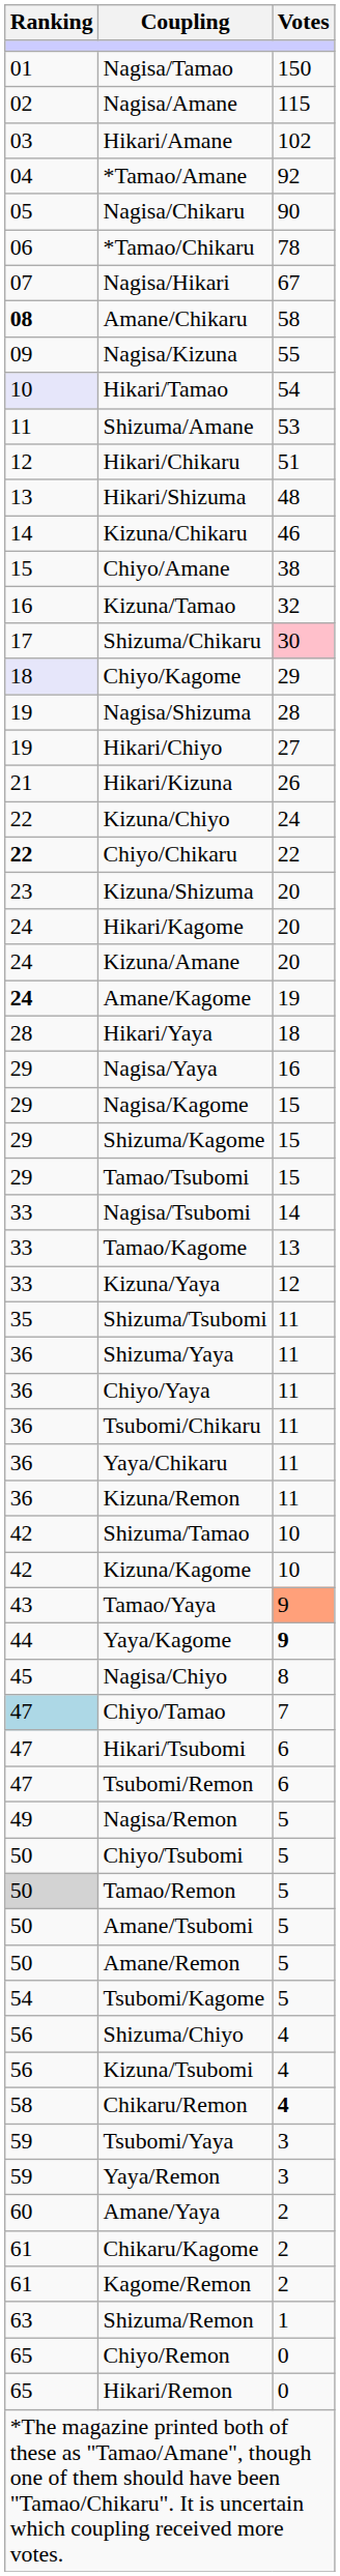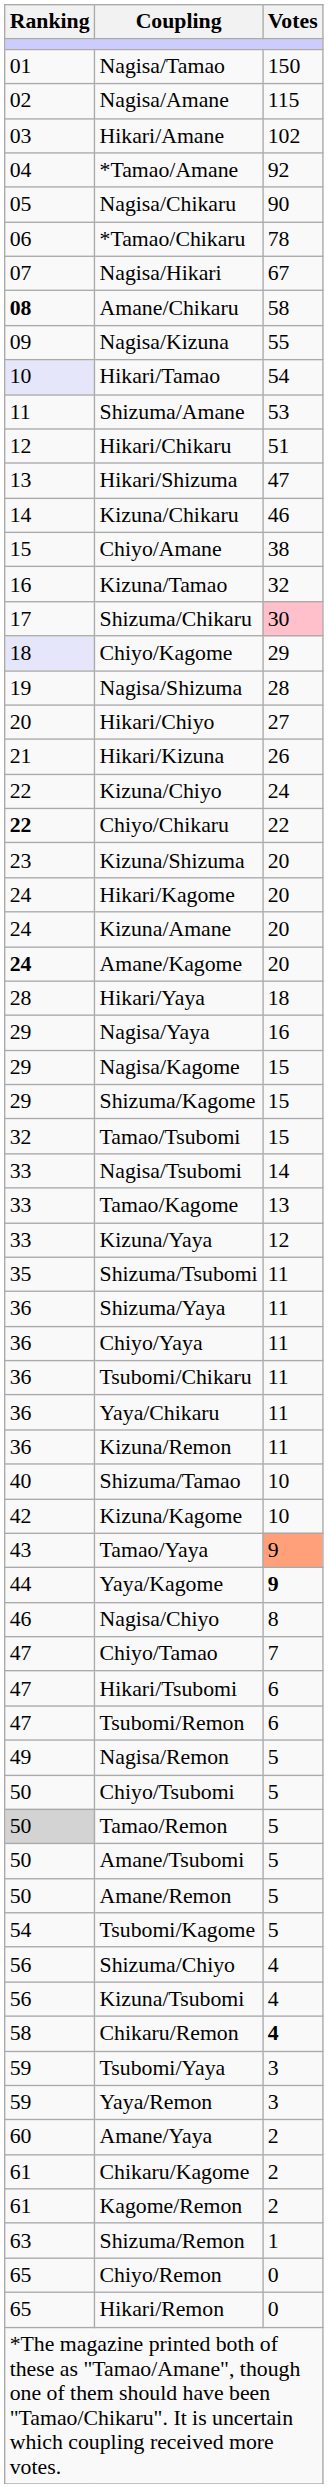 <table class="wikitable" width="20%">
 <tr>
 <th>Ranking</th>
 <th>Coupling</th>
 <th>Votes</th>
 </tr>
 <tr>
 <td colspan="5" bgcolor="#CCCCFF"></td>
 </tr>
 <tr>
 <td>01</td>
 <td>Nagisa/Tamao</td>
 <td>150</td>
 </tr>
 <tr>
 <td>02</td>
 <td>Nagisa/Amane</td>
 <td>115</td>
 </tr>
 <tr>
 <td>03</td>
 <td>Hikari/Amane</td>
 <td>102</td>
 </tr>
 <tr>
 <td>04</td>
 <td>*Tamao/Amane</td>
 <td>92</td>
 </tr>
 <tr>
 <td>05</td>
 <td>Nagisa/Chikaru</td>
 <td>90</td>
 </tr>
 <tr>
 <td>06</td>
 <td>*Tamao/Chikaru</td>
 <td>78</td>
 </tr>
 <tr>
 <td>07</td>
 <td>Nagisa/Hikari</td>
 <td>67</td>
 </tr>
 <tr>
 <td><strong>08</strong></td>
 <td>Amane/Chikaru</td>
 <td>58</td>
 </tr>
 <tr>
 <td>09</td>
 <td>Nagisa/Kizuna</td>
 <td>55</td>
 </tr>
 <tr>
 <td style="background: lavender;">10</td>
 <td>Hikari/Tamao</td>
 <td>54</td>
 </tr>
 <tr>
 <td>11</td>
 <td>Shizuma/Amane</td>
 <td>53</td>
 </tr>
 <tr>
 <td>12</td>
 <td>Hikari/Chikaru</td>
 <td>51</td>
 </tr>
 <tr>
 <td>13</td>
 <td>Hikari/Shizuma</td>
-<td>48</td>
+<td>47</td>
 </tr>
 <tr>
 <td>14</td>
 <td>Kizuna/Chikaru</td>
 <td>46</td>
 </tr>
 <tr>
 <td>15</td>
 <td>Chiyo/Amane</td>
 <td>38</td>
 </tr>
 <tr>
 <td>16</td>
 <td>Kizuna/Tamao</td>
 <td>32</td>
 </tr>
 <tr>
 <td>17</td>
 <td>Shizuma/Chikaru</td>
 <td style="background: pink;">30</td>
 </tr>
 <tr>
 <td style="background: lavender;">18</td>
 <td>Chiyo/Kagome</td>
 <td>29</td>
 </tr>
 <tr>
 <td>19</td>
 <td>Nagisa/Shizuma</td>
 <td>28</td>
 </tr>
 <tr>
-<td>19</td>
+<td>20</td>
 <td>Hikari/Chiyo</td>
 <td>27</td>
 </tr>
 <tr>
 <td>21</td>
 <td>Hikari/Kizuna</td>
 <td>26</td>
 </tr>
 <tr>
 <td>22</td>
 <td>Kizuna/Chiyo</td>
 <td>24</td>
 </tr>
 <tr>
 <td><strong>22</strong></td>
 <td>Chiyo/Chikaru</td>
 <td>22</td>
 </tr>
 <tr>
 <td>23</td>
 <td>Kizuna/Shizuma</td>
 <td>20</td>
 </tr>
 <tr>
 <td>24</td>
 <td>Hikari/Kagome</td>
 <td>20</td>
 </tr>
 <tr>
 <td>24</td>
 <td>Kizuna/Amane</td>
 <td>20</td>
 </tr>
 <tr>
 <td><strong>24</strong></td>
 <td>Amane/Kagome</td>
-<td>19</td>
+<td>20</td>
 </tr>
 <tr>
 <td>28</td>
 <td>Hikari/Yaya</td>
 <td>18</td>
 </tr>
 <tr>
 <td>29</td>
 <td>Nagisa/Yaya</td>
 <td>16</td>
 </tr>
 <tr>
 <td>29</td>
 <td>Nagisa/Kagome</td>
 <td>15</td>
 </tr>
 <tr>
 <td>29</td>
 <td>Shizuma/Kagome</td>
 <td>15</td>
 </tr>
 <tr>
-<td>29</td>
+<td>32</td>
 <td>Tamao/Tsubomi</td>
 <td>15</td>
 </tr>
 <tr>
 <td>33</td>
 <td>Nagisa/Tsubomi</td>
 <td>14</td>
 </tr>
 <tr>
 <td>33</td>
 <td>Tamao/Kagome</td>
 <td>13</td>
 </tr>
 <tr>
 <td>33</td>
 <td>Kizuna/Yaya</td>
 <td>12</td>
 </tr>
 <tr>
 <td>35</td>
 <td>Shizuma/Tsubomi</td>
 <td>11</td>
 </tr>
 <tr>
 <td>36</td>
 <td>Shizuma/Yaya</td>
 <td>11</td>
 </tr>
 <tr>
 <td>36</td>
 <td>Chiyo/Yaya</td>
 <td>11</td>
 </tr>
 <tr>
 <td>36</td>
 <td>Tsubomi/Chikaru</td>
 <td>11</td>
 </tr>
 <tr>
 <td>36</td>
 <td>Yaya/Chikaru</td>
 <td>11</td>
 </tr>
 <tr>
 <td>36</td>
 <td>Kizuna/Remon</td>
 <td>11</td>
 </tr>
 <tr>
-<td>42</td>
+<td>40</td>
 <td>Shizuma/Tamao</td>
 <td>10</td>
 </tr>
 <tr>
 <td>42</td>
 <td>Kizuna/Kagome</td>
 <td>10</td>
 </tr>
 <tr>
 <td>43</td>
 <td>Tamao/Yaya</td>
 <td style="background: lightsalmon;">9</td>
 </tr>
 <tr>
 <td>44</td>
 <td>Yaya/Kagome</td>
 <td><strong>9</strong></td>
 </tr>
 <tr>
-<td>45</td>
+<td>46</td>
 <td>Nagisa/Chiyo</td>
 <td>8</td>
 </tr>
 <tr>
-<td style="background: lightblue;">47</td>
+<td>47</td>
 <td>Chiyo/Tamao</td>
 <td>7</td>
 </tr>
 <tr>
 <td>47</td>
 <td>Hikari/Tsubomi</td>
 <td>6</td>
 </tr>
 <tr>
 <td>47</td>
 <td>Tsubomi/Remon</td>
 <td>6</td>
 </tr>
 <tr>
 <td>49</td>
 <td>Nagisa/Remon</td>
 <td>5</td>
 </tr>
 <tr>
 <td>50</td>
 <td>Chiyo/Tsubomi</td>
 <td>5</td>
 </tr>
 <tr>
 <td style="background: lightgrey;">50</td>
 <td>Tamao/Remon</td>
 <td>5</td>
 </tr>
 <tr>
 <td>50</td>
 <td>Amane/Tsubomi</td>
 <td>5</td>
 </tr>
 <tr>
 <td>50</td>
 <td>Amane/Remon</td>
 <td>5</td>
 </tr>
 <tr>
 <td>54</td>
 <td>Tsubomi/Kagome</td>
 <td>5</td>
 </tr>
 <tr>
 <td>56</td>
 <td>Shizuma/Chiyo</td>
 <td>4</td>
 </tr>
 <tr>
 <td>56</td>
 <td>Kizuna/Tsubomi</td>
 <td>4</td>
 </tr>
 <tr>
 <td>58</td>
 <td>Chikaru/Remon</td>
 <td><strong>4</strong></td>
 </tr>
 <tr>
 <td>59</td>
 <td>Tsubomi/Yaya</td>
 <td>3</td>
 </tr>
 <tr>
 <td>59</td>
 <td>Yaya/Remon</td>
 <td>3</td>
 </tr>
 <tr>
 <td>60</td>
 <td>Amane/Yaya</td>
 <td>2</td>
 </tr>
 <tr>
 <td>61</td>
 <td>Chikaru/Kagome</td>
 <td>2</td>
 </tr>
 <tr>
 <td>61</td>
 <td>Kagome/Remon</td>
 <td>2</td>
 </tr>
 <tr>
 <td>63</td>
 <td>Shizuma/Remon</td>
 <td>1</td>
 </tr>
 <tr>
 <td>65</td>
 <td>Chiyo/Remon</td>
 <td>0</td>
 </tr>
 <tr>
 <td>65</td>
 <td>Hikari/Remon</td>
 <td>0</td>
 </tr>
 <tr>
 <td colspan="5">*The magazine printed both of these as "Tamao/Amane", though one of them should have been "Tamao/Chikaru". It is uncertain which coupling received more votes.</td>
 </tr>
 </table>
